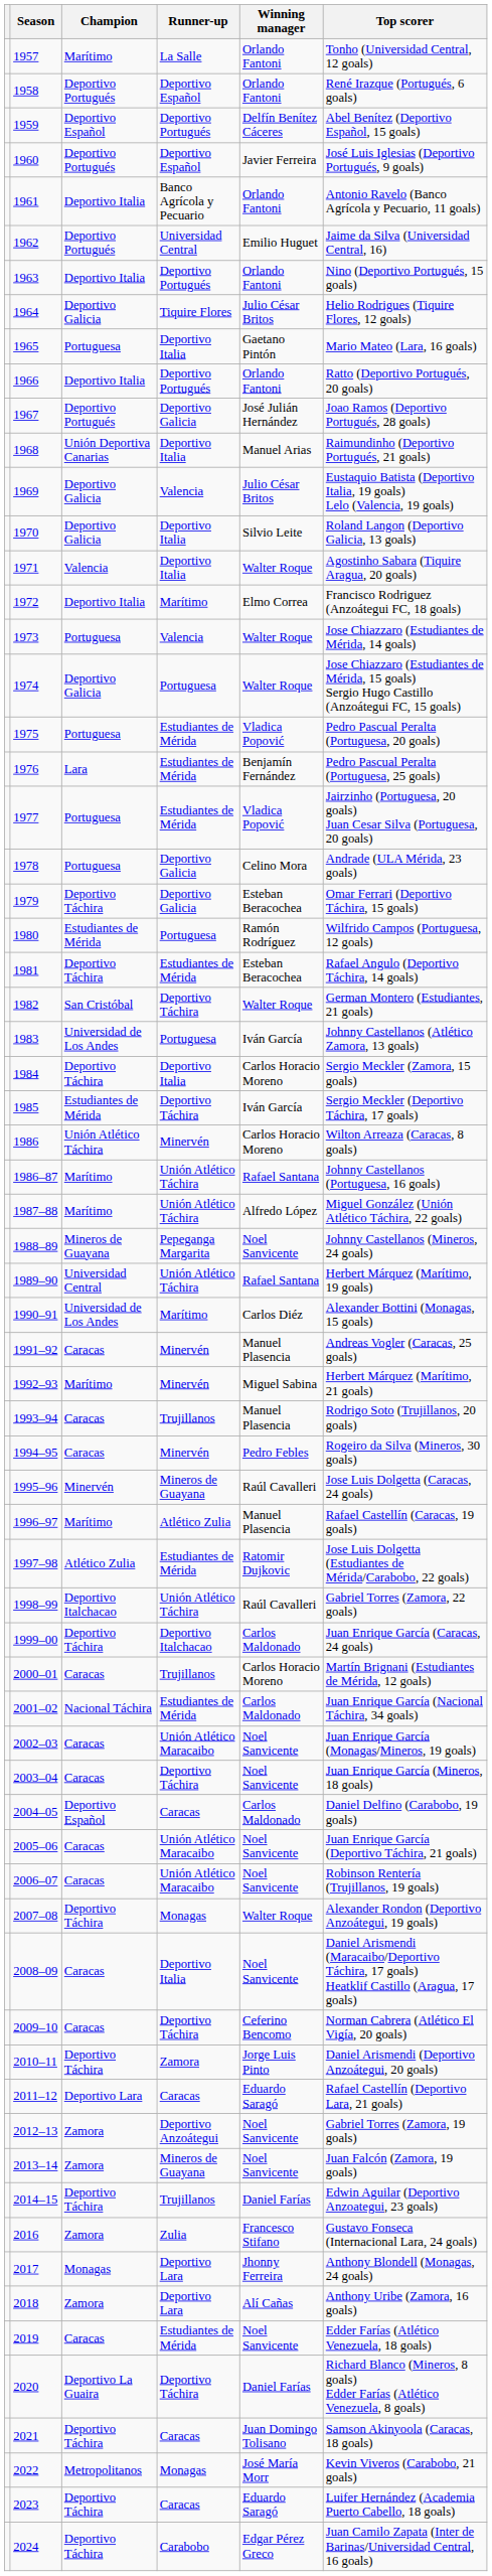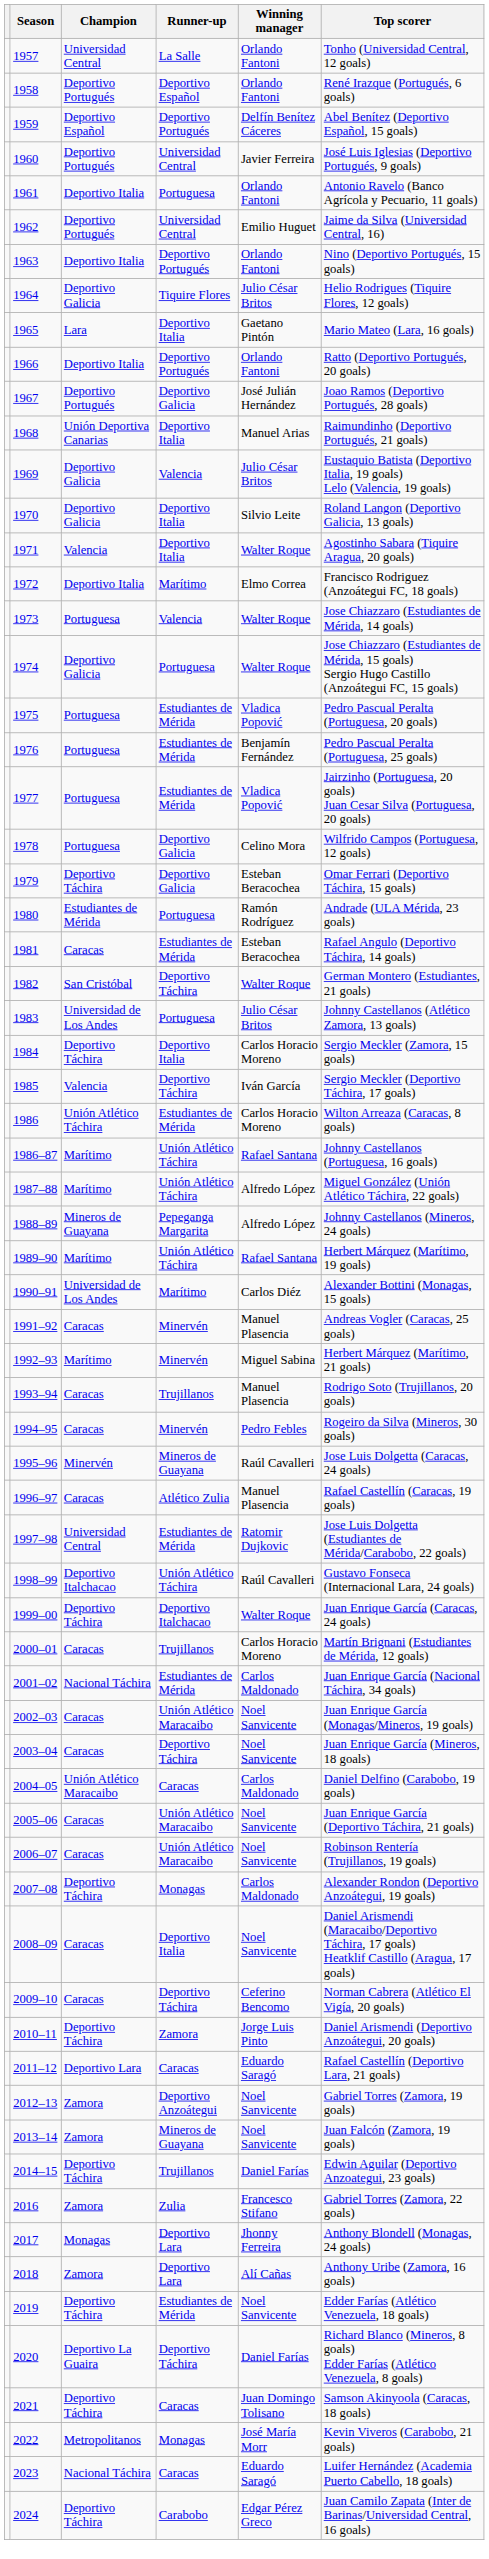 <table class="wikitable sortable">
 <tr>
 <th width=></th>
 <th width=100px>Season</th>
 <th width=180px>Champion</th>
 <th width=180px>Runner-up</th>
 <th width=200px>Winning manager</th>
 <th width=450px>Top scorer</th>
 </tr>
 <tr>
 <td></td>
 <td><a href='#'>1957</a></td>
-<td><a href='#'>Marítimo</a> </td>
+<td><a href='#'>Universidad Central</a> </td>
 <td><a href='#'>La Salle</a></td>
 <td> <a href='#'>Orlando Fantoni</a></td>
 <td> <a href='#'>Tonho</a> (<a href='#'>Universidad Central</a>, 12 goals)</td>
 </tr>
 <tr>
 <td></td>
 <td><a href='#'>1958</a></td>
 <td><a href='#'>Deportivo Portugués</a> </td>
 <td><a href='#'>Deportivo Español</a></td>
 <td> <a href='#'>Orlando Fantoni</a></td>
 <td> <a href='#'>René Irazque</a> (<a href='#'>Portugués</a>, 6 goals)</td>
 </tr>
 <tr>
 <td></td>
 <td><a href='#'>1959</a></td>
 <td><a href='#'>Deportivo Español</a> </td>
 <td><a href='#'>Deportivo Portugués</a></td>
 <td> <a href='#'>Delfín Benítez Cáceres</a></td>
 <td> <a href='#'>Abel Benítez</a> (<a href='#'>Deportivo Español</a>, 15 goals)</td>
 </tr>
 <tr>
 <td></td>
 <td><a href='#'>1960</a></td>
 <td><a href='#'>Deportivo Portugués</a> </td>
-<td><a href='#'>Deportivo Español</a></td>
+<td><a href='#'>Universidad Central</a></td>
 <td> Javier Ferreira</td>
 <td> <a href='#'>José Luis Iglesias</a> (<a href='#'>Deportivo Portugués</a>, 9 goals)</td>
 </tr>
 <tr>
 <td></td>
 <td><a href='#'>1961</a></td>
 <td><a href='#'>Deportivo Italia</a> </td>
-<td>Banco Agrícola y Pecuario</td>
+<td><a href='#'>Portuguesa</a></td>
 <td> <a href='#'>Orlando Fantoni</a></td>
 <td> <a href='#'>Antonio Ravelo</a> (Banco Agrícola y Pecuario, 11 goals)</td>
 </tr>
 <tr>
 <td></td>
 <td><a href='#'>1962</a></td>
 <td><a href='#'>Deportivo Portugués</a> </td>
 <td><a href='#'>Universidad Central</a></td>
 <td> Emilio Huguet</td>
 <td> <a href='#'>Jaime da Silva</a> (<a href='#'>Universidad Central</a>, 16)</td>
 </tr>
 <tr>
 <td></td>
 <td><a href='#'>1963</a></td>
 <td><a href='#'>Deportivo Italia</a> </td>
 <td><a href='#'>Deportivo Portugués</a></td>
 <td> <a href='#'>Orlando Fantoni</a></td>
 <td> <a href='#'>Nino</a> (<a href='#'>Deportivo Portugués</a>, 15 goals)</td>
 </tr>
 <tr>
 <td></td>
 <td><a href='#'>1964</a></td>
 <td><a href='#'>Deportivo Galicia</a> </td>
 <td><a href='#'>Tiquire Flores</a></td>
 <td> <a href='#'>Julio César Britos</a></td>
 <td> <a href='#'>Helio Rodrigues</a> (<a href='#'>Tiquire Flores</a>, 12 goals)</td>
 </tr>
 <tr>
 <td></td>
 <td><a href='#'>1965</a></td>
-<td><a href='#'>Portuguesa</a> </td>
+<td><a href='#'>Lara</a> </td>
 <td><a href='#'>Deportivo Italia</a></td>
 <td> Gaetano Pintón</td>
 <td> <a href='#'>Mario Mateo</a> (<a href='#'>Lara</a>, 16 goals)</td>
 </tr>
 <tr>
 <td></td>
 <td><a href='#'>1966</a></td>
 <td><a href='#'>Deportivo Italia</a> </td>
 <td><a href='#'>Deportivo Portugués</a></td>
 <td> <a href='#'>Orlando Fantoni</a></td>
 <td> <a href='#'>Ratto</a> (<a href='#'>Deportivo Portugués</a>, 20 goals)</td>
 </tr>
 <tr>
 <td></td>
 <td><a href='#'>1967</a></td>
 <td><a href='#'>Deportivo Portugués</a> </td>
 <td><a href='#'>Deportivo Galicia</a></td>
 <td> José Julián Hernández</td>
 <td> <a href='#'>Joao Ramos</a> (<a href='#'>Deportivo Portugués</a>, 28 goals)</td>
 </tr>
 <tr>
 <td></td>
 <td><a href='#'>1968</a></td>
 <td><a href='#'>Unión Deportiva Canarias</a> </td>
 <td><a href='#'>Deportivo Italia</a></td>
 <td> Manuel Arias</td>
 <td> <a href='#'>Raimundinho</a> (<a href='#'>Deportivo Portugués</a>, 21 goals)</td>
 </tr>
 <tr>
 <td></td>
 <td><a href='#'>1969</a></td>
 <td><a href='#'>Deportivo Galicia</a> </td>
 <td><a href='#'>Valencia</a></td>
 <td> <a href='#'>Julio César Britos</a></td>
 <td> <a href='#'>Eustaquio Batista</a> (<a href='#'>Deportivo Italia</a>, 19 goals)<br> <a href='#'>Lelo</a> (<a href='#'>Valencia</a>, 19 goals)</td>
 </tr>
 <tr>
 <td></td>
 <td><a href='#'>1970</a></td>
 <td><a href='#'>Deportivo Galicia</a> </td>
 <td><a href='#'>Deportivo Italia</a></td>
 <td> Silvio Leite</td>
 <td> <a href='#'>Roland Langon</a> (<a href='#'>Deportivo Galicia</a>, 13 goals)</td>
 </tr>
 <tr>
 <td></td>
 <td><a href='#'>1971</a></td>
 <td><a href='#'>Valencia</a> </td>
 <td><a href='#'>Deportivo Italia</a></td>
 <td> <a href='#'>Walter Roque</a></td>
 <td> <a href='#'>Agostinho Sabara</a> (<a href='#'>Tiquire Aragua</a>, 20 goals)</td>
 </tr>
 <tr>
 <td></td>
 <td><a href='#'>1972</a></td>
 <td><a href='#'>Deportivo Italia</a> </td>
 <td><a href='#'>Marítimo</a></td>
 <td> Elmo Correa</td>
 <td> Francisco Rodriguez (Anzoátegui FC, 18 goals)</td>
 </tr>
 <tr>
 <td></td>
 <td><a href='#'>1973</a></td>
 <td><a href='#'>Portuguesa</a> </td>
 <td><a href='#'>Valencia</a></td>
 <td> <a href='#'>Walter Roque</a></td>
 <td> <a href='#'>Jose Chiazzaro</a> (<a href='#'>Estudiantes de Mérida</a>, 14 goals)</td>
 </tr>
 <tr>
 <td></td>
 <td><a href='#'>1974</a></td>
 <td><a href='#'>Deportivo Galicia</a> </td>
 <td><a href='#'>Portuguesa</a></td>
 <td> <a href='#'>Walter Roque</a></td>
 <td> <a href='#'>Jose Chiazzaro</a> (<a href='#'>Estudiantes de Mérida</a>, 15 goals)<br> Sergio Hugo Castillo (Anzoátegui FC, 15 goals)</td>
 </tr>
 <tr>
 <td></td>
 <td><a href='#'>1975</a></td>
 <td><a href='#'>Portuguesa</a> </td>
 <td><a href='#'>Estudiantes de Mérida</a></td>
 <td> <a href='#'>Vladica Popović</a></td>
 <td> <a href='#'>Pedro Pascual Peralta</a> (<a href='#'>Portuguesa</a>, 20 goals)</td>
 </tr>
 <tr>
 <td></td>
 <td><a href='#'>1976</a></td>
-<td><a href='#'>Lara</a> </td>
+<td><a href='#'>Portuguesa</a> </td>
 <td><a href='#'>Estudiantes de Mérida</a></td>
 <td> Benjamín Fernández</td>
 <td> <a href='#'>Pedro Pascual Peralta</a> (<a href='#'>Portuguesa</a>, 25 goals)</td>
 </tr>
 <tr>
 <td></td>
 <td><a href='#'>1977</a></td>
 <td><a href='#'>Portuguesa</a> </td>
 <td><a href='#'>Estudiantes de Mérida</a></td>
 <td> <a href='#'>Vladica Popović</a></td>
 <td> <a href='#'>Jairzinho</a> (<a href='#'>Portuguesa</a>, 20 goals)<br> <a href='#'>Juan Cesar Silva</a> (<a href='#'>Portuguesa</a>, 20 goals)</td>
 </tr>
 <tr>
 <td></td>
 <td><a href='#'>1978</a></td>
 <td><a href='#'>Portuguesa</a> </td>
 <td><a href='#'>Deportivo Galicia</a></td>
 <td> Celino Mora</td>
-<td> <a href='#'>Andrade</a> (<a href='#'>ULA Mérida</a>, 23 goals)</td>
+<td> <a href='#'>Wilfrido Campos</a> (<a href='#'>Portuguesa</a>, 12 goals)</td>
 </tr>
 <tr>
 <td></td>
 <td><a href='#'>1979</a></td>
 <td><a href='#'>Deportivo Táchira</a> </td>
 <td><a href='#'>Deportivo Galicia</a></td>
 <td> Esteban Beracochea</td>
 <td> <a href='#'>Omar Ferrari</a> (<a href='#'>Deportivo Táchira</a>, 15 goals)</td>
 </tr>
 <tr>
 <td></td>
 <td><a href='#'>1980</a></td>
 <td><a href='#'>Estudiantes de Mérida</a> </td>
 <td><a href='#'>Portuguesa</a></td>
 <td> Ramón Rodríguez</td>
-<td> <a href='#'>Wilfrido Campos</a> (<a href='#'>Portuguesa</a>, 12 goals)</td>
+<td> <a href='#'>Andrade</a> (<a href='#'>ULA Mérida</a>, 23 goals)</td>
 </tr>
 <tr>
 <td></td>
 <td><a href='#'>1981</a></td>
-<td><a href='#'>Deportivo Táchira</a> </td>
+<td><a href='#'>Caracas</a> </td>
 <td><a href='#'>Estudiantes de Mérida</a></td>
 <td> Esteban Beracochea</td>
 <td> <a href='#'>Rafael Angulo</a> (<a href='#'>Deportivo Táchira</a>, 14 goals)</td>
 </tr>
 <tr>
 <td></td>
 <td><a href='#'>1982</a></td>
 <td><a href='#'>San Cristóbal</a> </td>
 <td><a href='#'>Deportivo Táchira</a></td>
 <td> <a href='#'>Walter Roque</a></td>
 <td> <a href='#'>German Montero</a> (<a href='#'>Estudiantes</a>, 21 goals)</td>
 </tr>
 <tr>
 <td></td>
 <td><a href='#'>1983</a></td>
 <td><a href='#'>Universidad de Los Andes</a> </td>
 <td><a href='#'>Portuguesa</a></td>
-<td> Iván García</td>
+<td> <a href='#'>Julio César Britos</a></td>
 <td> <a href='#'>Johnny Castellanos</a> (<a href='#'>Atlético Zamora</a>, 13 goals)</td>
 </tr>
 <tr>
 <td></td>
 <td><a href='#'>1984</a></td>
 <td><a href='#'>Deportivo Táchira</a> </td>
 <td><a href='#'>Deportivo Italia</a></td>
 <td> Carlos Horacio Moreno</td>
 <td> <a href='#'>Sergio Meckler</a> (<a href='#'>Zamora</a>, 15 goals)</td>
 </tr>
 <tr>
 <td></td>
 <td><a href='#'>1985</a></td>
-<td><a href='#'>Estudiantes de Mérida</a> </td>
+<td><a href='#'>Valencia</a> </td>
 <td><a href='#'>Deportivo Táchira</a></td>
 <td> Iván García</td>
 <td> <a href='#'>Sergio Meckler</a> (<a href='#'>Deportivo Táchira</a>, 17 goals)</td>
 </tr>
 <tr>
 <td></td>
 <td><a href='#'>1986</a></td>
 <td><a href='#'>Unión Atlético Táchira</a> </td>
-<td><a href='#'>Minervén</a></td>
+<td><a href='#'>Estudiantes de Mérida</a></td>
 <td> Carlos Horacio Moreno</td>
 <td> <a href='#'>Wilton Arreaza</a> (<a href='#'>Caracas</a>, 8 goals)</td>
 </tr>
 <tr>
 <td></td>
 <td><a href='#'>1986–87</a></td>
 <td><a href='#'>Marítimo</a> </td>
 <td><a href='#'>Unión Atlético Táchira</a></td>
 <td> <a href='#'>Rafael Santana</a></td>
 <td> <a href='#'>Johnny Castellanos</a> (<a href='#'>Portuguesa</a>, 16 goals)</td>
 </tr>
 <tr>
 <td></td>
 <td><a href='#'>1987–88</a></td>
 <td><a href='#'>Marítimo</a> </td>
 <td><a href='#'>Unión Atlético Táchira</a></td>
 <td> Alfredo López</td>
 <td> <a href='#'>Miguel González</a> (<a href='#'>Unión Atlético Táchira</a>, 22 goals)</td>
 </tr>
 <tr>
 <td></td>
 <td><a href='#'>1988–89</a></td>
 <td><a href='#'>Mineros de Guayana</a> </td>
 <td><a href='#'>Pepeganga Margarita</a></td>
-<td> <a href='#'>Noel Sanvicente</a></td>
+<td> Alfredo López</td>
 <td> <a href='#'>Johnny Castellanos</a> (<a href='#'>Mineros</a>, 24 goals)</td>
 </tr>
 <tr>
 <td></td>
 <td><a href='#'>1989–90</a></td>
-<td><a href='#'>Universidad Central</a> </td>
+<td><a href='#'>Marítimo</a> </td>
 <td><a href='#'>Unión Atlético Táchira</a></td>
 <td> <a href='#'>Rafael Santana</a></td>
 <td> <a href='#'>Herbert Márquez</a> (<a href='#'>Marítimo</a>, 19 goals)</td>
 </tr>
 <tr>
 <td></td>
 <td><a href='#'>1990–91</a></td>
 <td><a href='#'>Universidad de Los Andes</a> </td>
 <td><a href='#'>Marítimo</a></td>
 <td> Carlos Diéz</td>
 <td> <a href='#'>Alexander Bottini</a> (<a href='#'>Monagas</a>, 15 goals)</td>
 </tr>
 <tr>
 <td></td>
 <td><a href='#'>1991–92</a></td>
 <td><a href='#'>Caracas</a> </td>
 <td><a href='#'>Minervén</a></td>
 <td> Manuel Plasencia</td>
 <td> <a href='#'>Andreas Vogler</a> (<a href='#'>Caracas</a>, 25 goals)</td>
 </tr>
 <tr>
 <td></td>
 <td><a href='#'>1992–93</a></td>
 <td><a href='#'>Marítimo</a> </td>
 <td><a href='#'>Minervén</a></td>
 <td> Miguel Sabina</td>
 <td> <a href='#'>Herbert Márquez</a> (<a href='#'>Marítimo</a>, 21 goals)</td>
 </tr>
 <tr>
 <td></td>
 <td><a href='#'>1993–94</a></td>
 <td><a href='#'>Caracas</a> </td>
 <td><a href='#'>Trujillanos</a></td>
 <td> Manuel Plasencia</td>
 <td> <a href='#'>Rodrigo Soto</a> (<a href='#'>Trujillanos</a>, 20 goals)</td>
 </tr>
 <tr>
 <td></td>
 <td><a href='#'>1994–95</a></td>
 <td><a href='#'>Caracas</a> </td>
 <td><a href='#'>Minervén</a></td>
 <td> <a href='#'>Pedro Febles</a></td>
 <td> <a href='#'>Rogeiro da Silva</a> (<a href='#'>Mineros</a>, 30 goals)</td>
 </tr>
 <tr>
 <td></td>
 <td><a href='#'>1995–96</a></td>
 <td><a href='#'>Minervén</a> </td>
 <td><a href='#'>Mineros de Guayana</a></td>
 <td> Raúl Cavalleri</td>
 <td> <a href='#'>Jose Luis Dolgetta</a> (<a href='#'>Caracas</a>, 24 goals)</td>
 </tr>
 <tr>
 <td></td>
 <td><a href='#'>1996–97</a></td>
-<td><a href='#'>Marítimo</a> </td>
+<td><a href='#'>Caracas</a> </td>
 <td><a href='#'>Atlético Zulia</a></td>
 <td> Manuel Plasencia</td>
 <td> <a href='#'>Rafael Castellín</a> (<a href='#'>Caracas</a>, 19 goals)</td>
 </tr>
 <tr>
 <td></td>
 <td><a href='#'>1997–98</a></td>
-<td><a href='#'>Atlético Zulia</a> </td>
+<td><a href='#'>Universidad Central</a> </td>
 <td><a href='#'>Estudiantes de Mérida</a></td>
 <td> <a href='#'>Ratomir Dujkovic</a></td>
 <td> <a href='#'>Jose Luis Dolgetta</a> (<a href='#'>Estudiantes de Mérida</a>/<a href='#'>Carabobo</a>, 22 goals)</td>
 </tr>
 <tr>
 <td></td>
 <td><a href='#'>1998–99</a></td>
 <td><a href='#'>Deportivo Italchacao</a> </td>
 <td><a href='#'>Unión Atlético Táchira</a></td>
 <td> Raúl Cavalleri</td>
-<td> <a href='#'>Gabriel Torres</a> (<a href='#'>Zamora</a>, 22 goals)</td>
+<td> <a href='#'>Gustavo Fonseca</a> (Internacional Lara, 24 goals)</td>
 </tr>
 <tr>
 <td></td>
 <td><a href='#'>1999–00</a></td>
 <td><a href='#'>Deportivo Táchira</a> </td>
 <td><a href='#'>Deportivo Italchacao</a></td>
-<td> <a href='#'>Carlos Maldonado</a></td>
+<td> <a href='#'>Walter Roque</a></td>
 <td> <a href='#'>Juan Enrique García</a> (<a href='#'>Caracas</a>, 24 goals)</td>
 </tr>
 <tr>
 <td></td>
 <td><a href='#'>2000–01</a></td>
 <td><a href='#'>Caracas</a> </td>
 <td><a href='#'>Trujillanos</a></td>
 <td> Carlos Horacio Moreno</td>
 <td> <a href='#'>Martín Brignani</a> (<a href='#'>Estudiantes de Mérida</a>, 12 goals)</td>
 </tr>
 <tr>
 <td></td>
 <td><a href='#'>2001–02</a></td>
 <td><a href='#'>Nacional Táchira</a></td>
 <td><a href='#'>Estudiantes de Mérida</a></td>
 <td> <a href='#'>Carlos Maldonado</a></td>
 <td> <a href='#'>Juan Enrique García</a> (<a href='#'>Nacional Táchira</a>, 34 goals)</td>
 </tr>
 <tr>
 <td></td>
 <td><a href='#'>2002–03</a></td>
 <td><a href='#'>Caracas</a> </td>
 <td><a href='#'>Unión Atlético Maracaibo</a></td>
 <td> <a href='#'>Noel Sanvicente</a></td>
 <td> <a href='#'>Juan Enrique García</a> (<a href='#'>Monagas</a>/<a href='#'>Mineros</a>, 19 goals)</td>
 </tr>
 <tr>
 <td></td>
 <td><a href='#'>2003–04</a></td>
 <td><a href='#'>Caracas</a> </td>
 <td><a href='#'>Deportivo Táchira</a></td>
 <td> <a href='#'>Noel Sanvicente</a></td>
 <td> <a href='#'>Juan Enrique García</a> (<a href='#'>Mineros</a>, 18 goals)</td>
 </tr>
 <tr>
 <td></td>
 <td><a href='#'>2004–05</a></td>
-<td><a href='#'>Deportivo Español</a> </td>
+<td><a href='#'>Unión Atlético Maracaibo</a> </td>
 <td><a href='#'>Caracas</a></td>
 <td> <a href='#'>Carlos Maldonado</a></td>
 <td> <a href='#'>Daniel Delfino</a> (<a href='#'>Carabobo</a>, 19 goals)</td>
 </tr>
 <tr>
 <td></td>
 <td><a href='#'>2005–06</a></td>
 <td><a href='#'>Caracas</a> </td>
 <td><a href='#'>Unión Atlético Maracaibo</a></td>
 <td> <a href='#'>Noel Sanvicente</a></td>
 <td> <a href='#'>Juan Enrique García</a> (<a href='#'>Deportivo Táchira</a>, 21 goals)</td>
 </tr>
 <tr>
 <td></td>
 <td><a href='#'>2006–07</a></td>
 <td><a href='#'>Caracas</a> </td>
 <td><a href='#'>Unión Atlético Maracaibo</a></td>
 <td> <a href='#'>Noel Sanvicente</a></td>
 <td> <a href='#'>Robinson Rentería</a> (<a href='#'>Trujillanos</a>, 19 goals)</td>
 </tr>
 <tr>
 <td></td>
 <td><a href='#'>2007–08</a></td>
 <td><a href='#'>Deportivo Táchira</a> </td>
 <td><a href='#'>Monagas</a></td>
-<td> <a href='#'>Walter Roque</a></td>
+<td> <a href='#'>Carlos Maldonado</a></td>
 <td> <a href='#'>Alexander Rondon</a> (<a href='#'>Deportivo Anzoátegui</a>, 19 goals)</td>
 </tr>
 <tr>
 <td></td>
 <td><a href='#'>2008–09</a></td>
 <td><a href='#'>Caracas</a> </td>
 <td><a href='#'>Deportivo Italia</a></td>
 <td> <a href='#'>Noel Sanvicente</a></td>
 <td> <a href='#'>Daniel Arismendi</a> (<a href='#'>Maracaibo</a>/<a href='#'>Deportivo Táchira</a>, 17 goals) <br>  <a href='#'>Heatklif Castillo</a> (<a href='#'>Aragua</a>, 17 goals)</td>
 </tr>
 <tr>
 <td></td>
 <td><a href='#'>2009–10</a></td>
 <td><a href='#'>Caracas</a> </td>
 <td><a href='#'>Deportivo Táchira</a></td>
 <td> <a href='#'>Ceferino Bencomo</a></td>
 <td> <a href='#'>Norman Cabrera</a> (<a href='#'>Atlético El Vigía</a>, 20 goals)</td>
 </tr>
 <tr>
 <td></td>
 <td><a href='#'>2010–11</a></td>
 <td><a href='#'>Deportivo Táchira</a> </td>
 <td><a href='#'>Zamora</a></td>
 <td> <a href='#'>Jorge Luis Pinto</a></td>
 <td> <a href='#'>Daniel Arismendi</a> (<a href='#'>Deportivo Anzoátegui</a>, 20 goals)</td>
 </tr>
 <tr>
 <td></td>
 <td><a href='#'>2011–12</a></td>
 <td><a href='#'>Deportivo Lara</a> </td>
 <td><a href='#'>Caracas</a></td>
 <td> <a href='#'>Eduardo Saragó</a></td>
 <td> <a href='#'>Rafael Castellín</a> (<a href='#'>Deportivo Lara</a>, 21 goals)</td>
 </tr>
 <tr>
 <td></td>
 <td><a href='#'>2012–13</a></td>
 <td><a href='#'>Zamora</a> </td>
 <td><a href='#'>Deportivo Anzoátegui</a></td>
 <td> <a href='#'>Noel Sanvicente</a></td>
 <td> <a href='#'>Gabriel Torres</a> (<a href='#'>Zamora</a>, 19 goals)</td>
 </tr>
 <tr>
 <td></td>
 <td><a href='#'>2013–14</a></td>
 <td><a href='#'>Zamora</a> </td>
 <td><a href='#'>Mineros de Guayana</a></td>
 <td> <a href='#'>Noel Sanvicente</a></td>
 <td> <a href='#'>Juan Falcón</a> (<a href='#'>Zamora</a>, 19 goals)</td>
 </tr>
 <tr>
 <td></td>
 <td><a href='#'>2014–15</a></td>
 <td><a href='#'>Deportivo Táchira</a> </td>
 <td><a href='#'>Trujillanos</a></td>
 <td> <a href='#'>Daniel Farías</a></td>
 <td> <a href='#'>Edwin Aguilar</a> (<a href='#'>Deportivo Anzoategui</a>, 23 goals)</td>
 </tr>
 <tr>
 <td></td>
 <td><a href='#'>2016</a></td>
 <td><a href='#'>Zamora</a> </td>
 <td><a href='#'>Zulia</a></td>
 <td> <a href='#'>Francesco Stifano</a></td>
-<td> <a href='#'>Gustavo Fonseca</a> (Internacional Lara, 24 goals)</td>
+<td> <a href='#'>Gabriel Torres</a> (<a href='#'>Zamora</a>, 22 goals)</td>
 </tr>
 <tr>
 <td></td>
 <td><a href='#'>2017</a></td>
 <td><a href='#'>Monagas</a> </td>
 <td><a href='#'>Deportivo Lara</a></td>
 <td> <a href='#'>Jhonny Ferreira</a></td>
 <td> <a href='#'>Anthony Blondell</a> (<a href='#'>Monagas</a>, 24 goals)</td>
 </tr>
 <tr>
 <td></td>
 <td><a href='#'>2018</a></td>
 <td><a href='#'>Zamora</a> </td>
 <td><a href='#'>Deportivo Lara</a></td>
 <td> <a href='#'>Alí Cañas</a></td>
 <td> <a href='#'>Anthony Uribe</a> (<a href='#'>Zamora</a>, 16 goals)</td>
 </tr>
 <tr>
 <td></td>
 <td><a href='#'>2019</a></td>
-<td><a href='#'>Caracas</a> </td>
+<td><a href='#'>Deportivo Táchira</a> </td>
 <td><a href='#'>Estudiantes de Mérida</a></td>
 <td> <a href='#'>Noel Sanvicente</a></td>
 <td> <a href='#'>Edder Farías</a> (<a href='#'>Atlético Venezuela</a>, 18 goals)</td>
 </tr>
 <tr>
 <td></td>
 <td><a href='#'>2020</a></td>
 <td><a href='#'>Deportivo La Guaira</a> </td>
 <td><a href='#'>Deportivo Táchira</a></td>
 <td> <a href='#'>Daniel Farías</a></td>
 <td> <a href='#'>Richard Blanco</a> (<a href='#'>Mineros</a>, 8 goals)<br> <a href='#'>Edder Farías</a> (<a href='#'>Atlético Venezuela</a>, 8 goals)</td>
 </tr>
 <tr>
 <td></td>
 <td><a href='#'>2021</a></td>
 <td><a href='#'>Deportivo Táchira</a> </td>
 <td><a href='#'>Caracas</a></td>
 <td> <a href='#'>Juan Domingo Tolisano</a></td>
 <td> <a href='#'>Samson Akinyoola</a> (<a href='#'>Caracas</a>, 18 goals)</td>
 </tr>
 <tr>
 <td></td>
 <td><a href='#'>2022</a></td>
 <td><a href='#'>Metropolitanos</a> </td>
 <td><a href='#'>Monagas</a></td>
 <td> <a href='#'>José María Morr</a></td>
 <td> <a href='#'>Kevin Viveros</a> (<a href='#'>Carabobo</a>, 21 goals)</td>
 </tr>
 <tr>
 <td></td>
 <td><a href='#'>2023</a></td>
-<td><a href='#'>Deportivo Táchira</a> </td>
+<td><a href='#'>Nacional Táchira</a></td>
 <td><a href='#'>Caracas</a></td>
 <td> <a href='#'>Eduardo Saragó</a></td>
 <td> <a href='#'>Luifer Hernández</a> (<a href='#'>Academia Puerto Cabello</a>, 18 goals)</td>
 </tr>
 <tr>
 <td></td>
 <td><a href='#'>2024</a></td>
 <td><a href='#'>Deportivo Táchira</a> </td>
 <td><a href='#'>Carabobo</a></td>
 <td> <a href='#'>Edgar Pérez Greco</a></td>
 <td> <a href='#'>Juan Camilo Zapata</a> (<a href='#'>Inter de Barinas</a>/<a href='#'>Universidad Central</a>, 16 goals)</td>
 </tr>
 </table>
